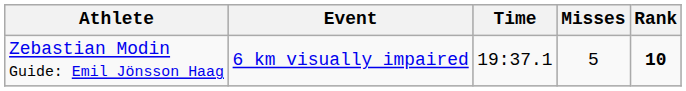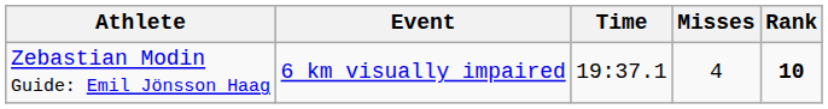 <table class="wikitable" style="font-size:90%">
 <tr>
 <th>Athlete</th>
 <th>Event</th>
 <th>Time</th>
 <th>Misses</th>
 <th>Rank</th>
 </tr>
 <tr align=center>
 <td align=left><a href='#'>Zebastian Modin</a><br><small>Guide: <a href='#'>Emil Jönsson Haag</a></small></td>
 <td align=left><a href='#'>6 km visually impaired</a></td>
 <td>19:37.1</td>
-<td>5</td>
+<td>4</td>
 <td><strong>10</strong></td>
 </tr>
 </table>
